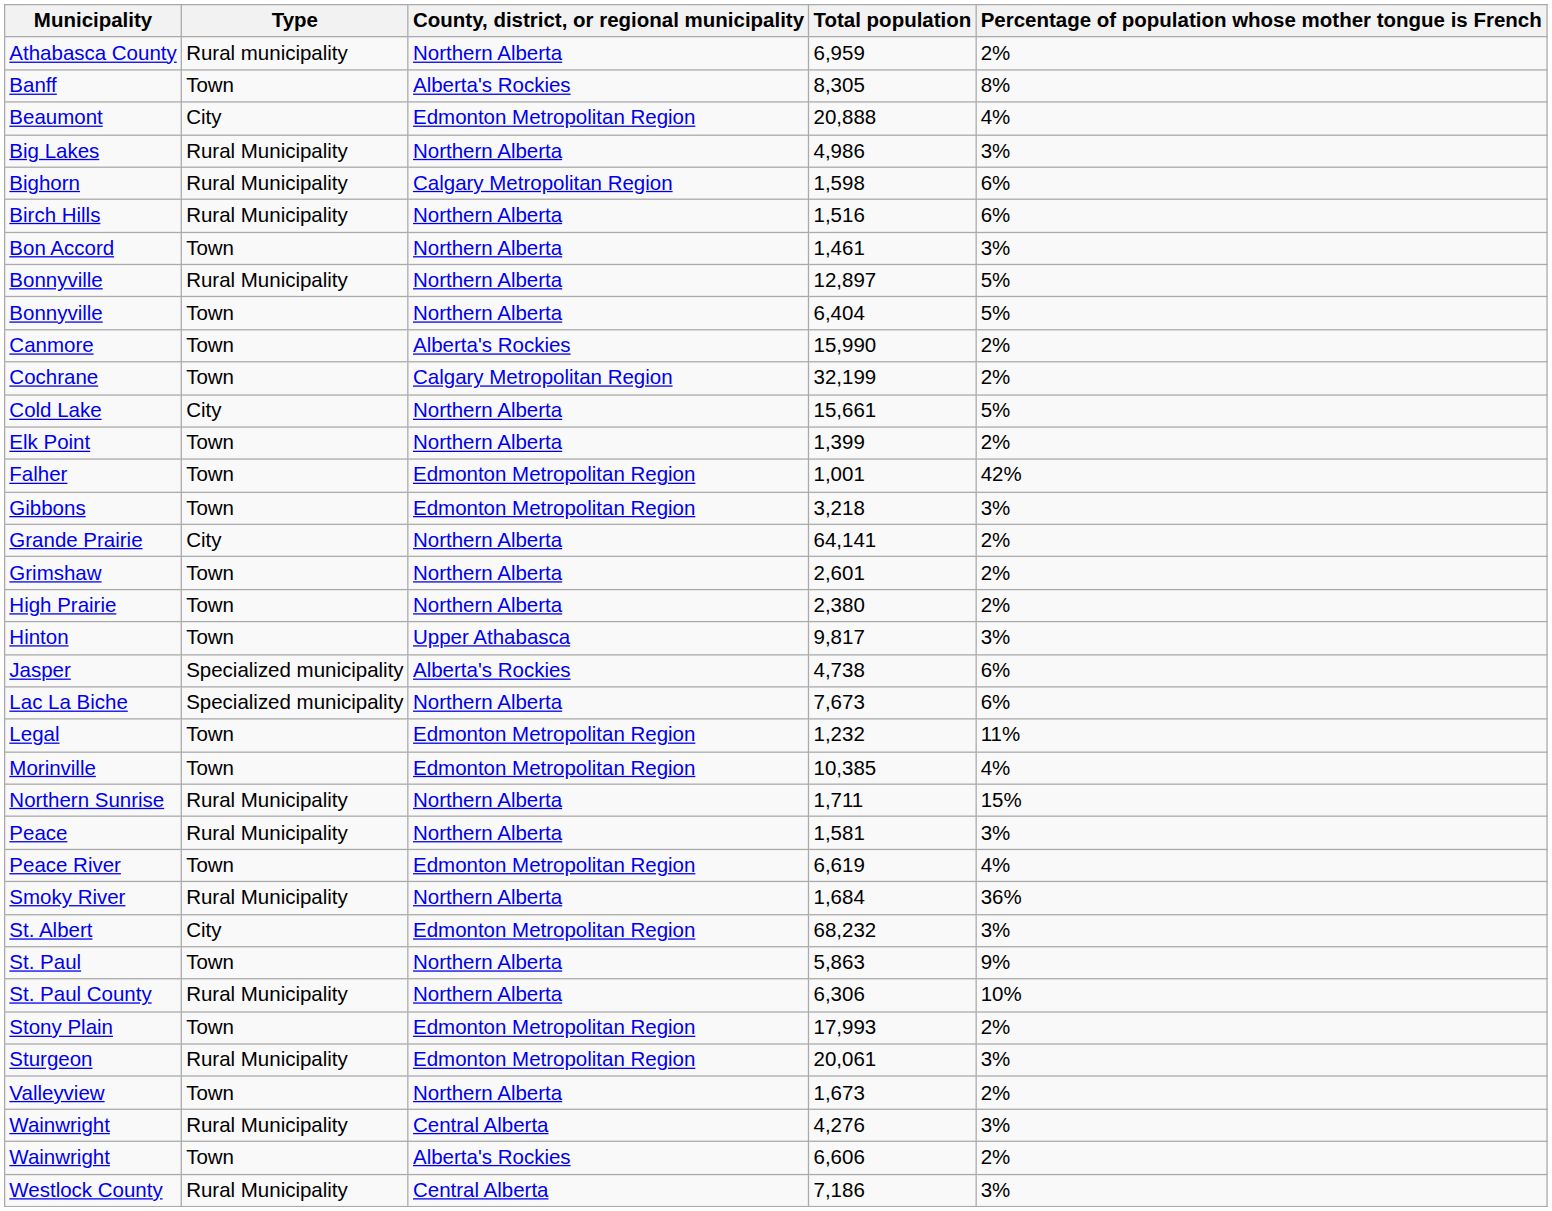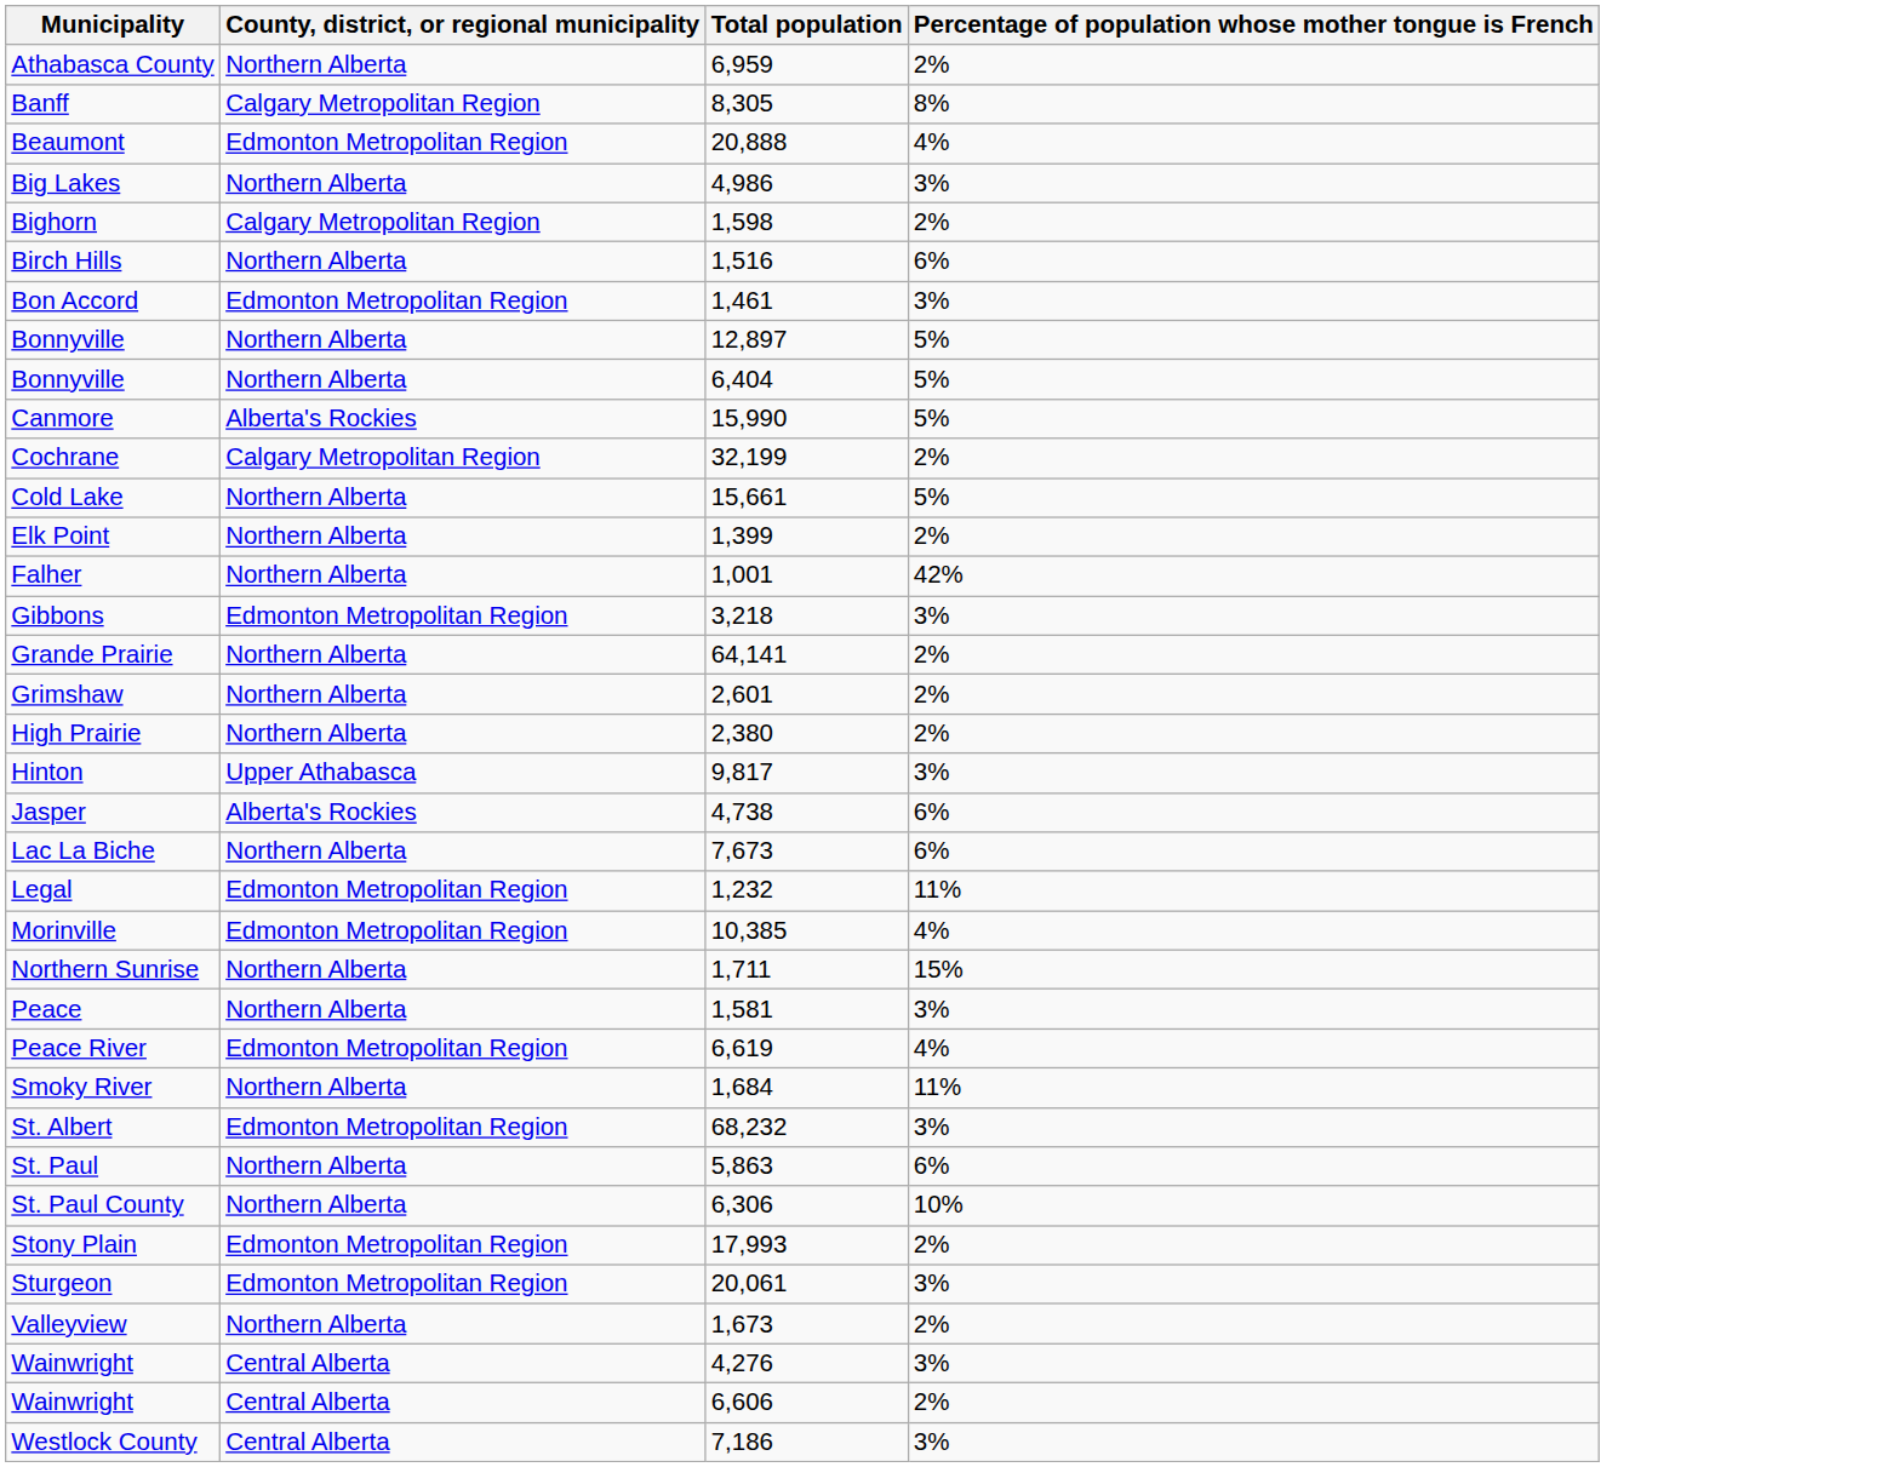 <table class="wikitable sortable">
 <tr>
 <th>Municipality</th>
-<th>Type</th>
 <th>County, district, or regional municipality</th>
 <th>Total population</th>
 <th>Percentage of population whose mother tongue is French</th>
 </tr>
 <tr>
 <td><a href='#'>Athabasca County</a></td>
-<td>Rural municipality</td>
 <td><a href='#'>Northern Alberta</a></td>
 <td>6,959</td>
 <td>2%</td>
 </tr>
 <tr>
 <td><a href='#'>Banff</a></td>
-<td>Town</td>
-<td><a href='#'>Alberta's Rockies</a></td>
+<td><a href='#'>Calgary Metropolitan Region</a></td>
 <td>8,305</td>
 <td>8%</td>
 </tr>
 <tr>
 <td><a href='#'>Beaumont</a></td>
-<td>City</td>
 <td><a href='#'>Edmonton Metropolitan Region</a></td>
 <td>20,888</td>
 <td>4%</td>
 </tr>
 <tr>
 <td><a href='#'>Big Lakes</a></td>
-<td>Rural Municipality</td>
 <td><a href='#'>Northern Alberta</a></td>
 <td>4,986</td>
 <td>3%</td>
 </tr>
 <tr>
 <td><a href='#'>Bighorn</a></td>
-<td>Rural Municipality</td>
 <td><a href='#'>Calgary Metropolitan Region</a></td>
 <td>1,598</td>
-<td>6%</td>
+<td>2%</td>
 </tr>
 <tr>
 <td><a href='#'>Birch Hills</a></td>
-<td>Rural Municipality</td>
 <td><a href='#'>Northern Alberta</a></td>
 <td>1,516</td>
 <td>6%</td>
 </tr>
 <tr>
 <td><a href='#'>Bon Accord</a></td>
-<td>Town</td>
-<td><a href='#'>Northern Alberta</a></td>
+<td><a href='#'>Edmonton Metropolitan Region</a></td>
 <td>1,461</td>
 <td>3%</td>
 </tr>
 <tr>
 <td><a href='#'>Bonnyville</a></td>
-<td>Rural Municipality</td>
 <td><a href='#'>Northern Alberta</a></td>
 <td>12,897</td>
 <td>5%</td>
 </tr>
 <tr>
 <td><a href='#'>Bonnyville</a></td>
-<td>Town</td>
 <td><a href='#'>Northern Alberta</a></td>
 <td>6,404</td>
 <td>5%</td>
 </tr>
 <tr>
 <td><a href='#'>Canmore</a></td>
-<td>Town</td>
 <td><a href='#'>Alberta's Rockies</a></td>
 <td>15,990</td>
-<td>2%</td>
+<td>5%</td>
 </tr>
 <tr>
 <td><a href='#'>Cochrane</a></td>
-<td>Town</td>
 <td><a href='#'>Calgary Metropolitan Region</a></td>
 <td>32,199</td>
 <td>2%</td>
 </tr>
 <tr>
 <td><a href='#'>Cold Lake</a></td>
-<td>City</td>
 <td><a href='#'>Northern Alberta</a></td>
 <td>15,661</td>
 <td>5%</td>
 </tr>
 <tr>
 <td><a href='#'>Elk Point</a></td>
-<td>Town</td>
 <td><a href='#'>Northern Alberta</a></td>
 <td>1,399</td>
 <td>2%</td>
 </tr>
 <tr>
 <td><a href='#'>Falher</a></td>
-<td>Town</td>
-<td><a href='#'>Edmonton Metropolitan Region</a></td>
+<td><a href='#'>Northern Alberta</a></td>
 <td>1,001</td>
 <td>42%</td>
 </tr>
 <tr>
 <td><a href='#'>Gibbons</a></td>
-<td>Town</td>
 <td><a href='#'>Edmonton Metropolitan Region</a></td>
 <td>3,218</td>
 <td>3%</td>
 </tr>
 <tr>
 <td><a href='#'>Grande Prairie</a></td>
-<td>City</td>
 <td><a href='#'>Northern Alberta</a></td>
 <td>64,141</td>
 <td>2%</td>
 </tr>
 <tr>
 <td><a href='#'>Grimshaw</a></td>
-<td>Town</td>
 <td><a href='#'>Northern Alberta</a></td>
 <td>2,601</td>
 <td>2%</td>
 </tr>
 <tr>
 <td><a href='#'>High Prairie</a></td>
-<td>Town</td>
 <td><a href='#'>Northern Alberta</a></td>
 <td>2,380</td>
 <td>2%</td>
 </tr>
 <tr>
 <td><a href='#'>Hinton</a></td>
-<td>Town</td>
 <td><a href='#'>Upper Athabasca</a></td>
 <td>9,817</td>
 <td>3%</td>
 </tr>
 <tr>
 <td><a href='#'>Jasper</a></td>
-<td>Specialized municipality</td>
 <td><a href='#'>Alberta's Rockies</a></td>
 <td>4,738</td>
 <td>6%</td>
 </tr>
 <tr>
 <td><a href='#'>Lac La Biche</a></td>
-<td>Specialized municipality</td>
 <td><a href='#'>Northern Alberta</a></td>
 <td>7,673</td>
 <td>6%</td>
 </tr>
 <tr>
 <td><a href='#'>Legal</a></td>
-<td>Town</td>
 <td><a href='#'>Edmonton Metropolitan Region</a></td>
 <td>1,232</td>
 <td>11%</td>
 </tr>
 <tr>
 <td><a href='#'>Morinville</a></td>
-<td>Town</td>
 <td><a href='#'>Edmonton Metropolitan Region</a></td>
 <td>10,385</td>
 <td>4%</td>
 </tr>
 <tr>
 <td><a href='#'>Northern Sunrise</a></td>
-<td>Rural Municipality</td>
 <td><a href='#'>Northern Alberta</a></td>
 <td>1,711</td>
 <td>15%</td>
 </tr>
 <tr>
 <td><a href='#'>Peace</a></td>
-<td>Rural Municipality</td>
 <td><a href='#'>Northern Alberta</a></td>
 <td>1,581</td>
 <td>3%</td>
 </tr>
 <tr>
 <td><a href='#'>Peace River</a></td>
-<td>Town</td>
 <td><a href='#'>Edmonton Metropolitan Region</a></td>
 <td>6,619</td>
 <td>4%</td>
 </tr>
 <tr>
 <td><a href='#'>Smoky River</a></td>
-<td>Rural Municipality</td>
 <td><a href='#'>Northern Alberta</a></td>
 <td>1,684</td>
-<td>36%</td>
+<td>11%</td>
 </tr>
 <tr>
 <td><a href='#'>St. Albert</a></td>
-<td>City</td>
 <td><a href='#'>Edmonton Metropolitan Region</a></td>
 <td>68,232</td>
 <td>3%</td>
 </tr>
 <tr>
 <td><a href='#'>St. Paul</a></td>
-<td>Town</td>
 <td><a href='#'>Northern Alberta</a></td>
 <td>5,863</td>
-<td>9%</td>
+<td>6%</td>
 </tr>
 <tr>
 <td><a href='#'>St. Paul County</a></td>
-<td>Rural Municipality</td>
 <td><a href='#'>Northern Alberta</a></td>
 <td>6,306</td>
 <td>10%</td>
 </tr>
 <tr>
 <td><a href='#'>Stony Plain</a></td>
-<td>Town</td>
 <td><a href='#'>Edmonton Metropolitan Region</a></td>
 <td>17,993</td>
 <td>2%</td>
 </tr>
 <tr>
 <td><a href='#'>Sturgeon</a></td>
-<td>Rural Municipality</td>
 <td><a href='#'>Edmonton Metropolitan Region</a></td>
 <td>20,061</td>
 <td>3%</td>
 </tr>
 <tr>
 <td><a href='#'>Valleyview</a></td>
-<td>Town</td>
 <td><a href='#'>Northern Alberta</a></td>
 <td>1,673</td>
 <td>2%</td>
 </tr>
 <tr>
 <td><a href='#'>Wainwright</a></td>
-<td>Rural Municipality</td>
 <td><a href='#'>Central Alberta</a></td>
 <td>4,276</td>
 <td>3%</td>
 </tr>
 <tr>
 <td><a href='#'>Wainwright</a></td>
-<td>Town</td>
-<td><a href='#'>Alberta's Rockies</a></td>
+<td><a href='#'>Central Alberta</a></td>
 <td>6,606</td>
 <td>2%</td>
 </tr>
 <tr>
 <td><a href='#'>Westlock County</a></td>
-<td>Rural Municipality</td>
 <td><a href='#'>Central Alberta</a></td>
 <td>7,186</td>
 <td>3%</td>
 </tr>
 </table>
